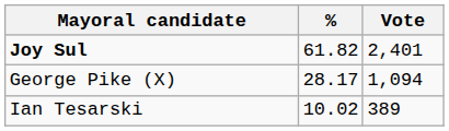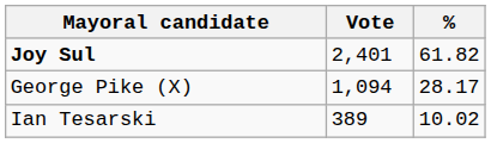 <table class="wikitable">
 <tr>
 <th width="200px">Mayoral candidate</th>
+<th width="50px">Vote</th>
 <th width="30px">%</th>
-<th width="50px">Vote</th>
 </tr>
 <tr>
 <td><strong>Joy Sul</strong></td>
+<td>2,401</td>
 <td>61.82</td>
-<td>2,401</td>
 </tr>
 <tr>
 <td>George Pike (X)</td>
+<td>1,094</td>
 <td>28.17</td>
-<td>1,094</td>
 </tr>
 <tr>
 <td>Ian Tesarski</td>
+<td>389</td>
 <td>10.02</td>
-<td>389</td>
 </tr>
 </table>
